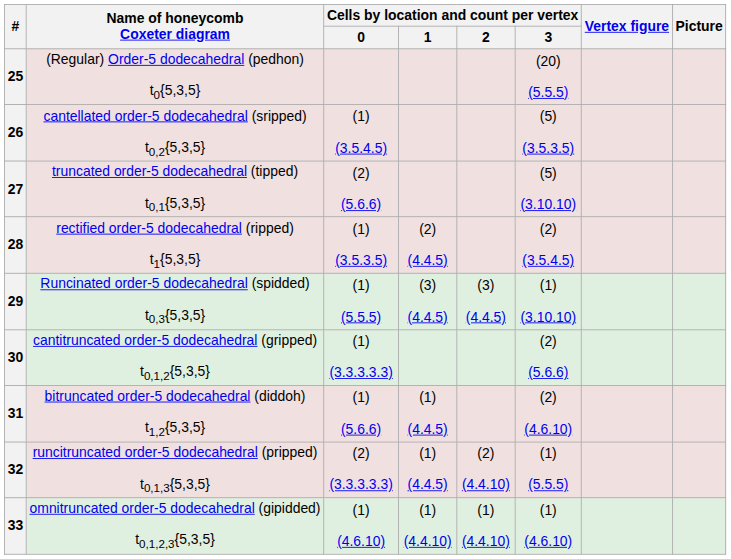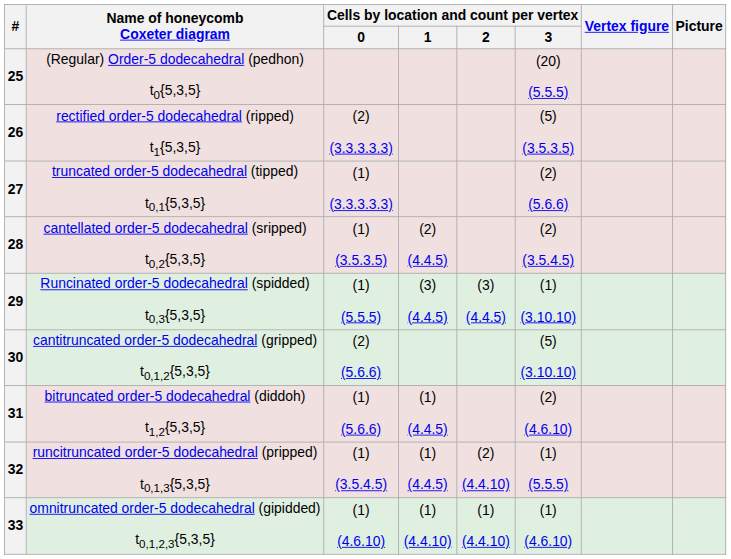 <table class=wikitable>
 <tr>
 <th rowspan=2>#</th>
 <th rowspan=2>Name of honeycomb<br><a href='#'>Coxeter diagram</a></th>
 <th colspan=4>Cells by location and count per vertex</th>
 <th rowspan=2><a href='#'>Vertex figure</a></th>
 <th rowspan=2>Picture</th>
 </tr>
 <tr>
 <th>0<br></th>
 <th>1<br></th>
 <th>2<br></th>
 <th>3<br></th>
 </tr>
 <tr align=center BGCOLOR="#f0e0e0">
 <th>25</th>
 <td>(Regular) <a href='#'>Order-5 dodecahedral</a> (pedhon)<br><br>t<sub>0</sub>{5,3,5}</td>
 <td> </td>
 <td> </td>
 <td> </td>
 <td>(20)<br><br><a href='#'>(5.5.5)</a></td>
 <td></td>
 <td></td>
 </tr>
 <tr align=center BGCOLOR="#f0e0e0">
 <th>26</th>
-<td><a href='#'>cantellated order-5 dodecahedral</a> (sripped)<br><br>t<sub>0,2</sub>{5,3,5}</td>
-<td>(1)<br><br><a href='#'>(3.5.4.5)</a></td>
+<td><a href='#'>rectified order-5 dodecahedral</a> (ripped)<br><br>t<sub>1</sub>{5,3,5}</td>
+<td>(2)<br><br><a href='#'>(3.3.3.3.3)</a></td>
 <td> </td>
 <td> </td>
 <td>(5)<br><br><a href='#'>(3.5.3.5)</a></td>
 <td></td>
 <td></td>
 </tr>
 <tr align=center BGCOLOR="#f0e0e0">
 <th>27</th>
 <td><a href='#'>truncated order-5 dodecahedral</a> (tipped)<br><br>t<sub>0,1</sub>{5,3,5}</td>
-<td>(2)<br><br><a href='#'>(5.6.6)</a></td>
+<td>(1)<br><br><a href='#'>(3.3.3.3.3)</a></td>
 <td> </td>
 <td> </td>
-<td>(5)<br><br><a href='#'>(3.10.10)</a></td>
+<td>(2)<br><br><a href='#'>(5.6.6)</a></td>
 <td></td>
 <td></td>
 </tr>
 <tr align=center BGCOLOR="#f0e0e0">
 <th>28</th>
-<td><a href='#'>rectified order-5 dodecahedral</a> (ripped)<br><br>t<sub>1</sub>{5,3,5}</td>
+<td><a href='#'>cantellated order-5 dodecahedral</a> (sripped)<br><br>t<sub>0,2</sub>{5,3,5}</td>
 <td>(1)<br><br><a href='#'>(3.5.3.5)</a></td>
 <td>(2)<br><br><a href='#'>(4.4.5)</a></td>
 <td> </td>
 <td>(2)<br><br><a href='#'>(3.5.4.5)</a></td>
 <td></td>
 <td></td>
 </tr>
 <tr align=center BGCOLOR="#e0f0e0">
 <th>29</th>
 <td><a href='#'>Runcinated order-5 dodecahedral</a> (spidded)<br><br>t<sub>0,3</sub>{5,3,5}</td>
 <td>(1)<br><br><a href='#'>(5.5.5)</a></td>
 <td>(3)<br><br><a href='#'>(4.4.5)</a></td>
 <td>(3)<br><br><a href='#'>(4.4.5)</a></td>
 <td>(1)<br><br><a href='#'>(3.10.10)</a></td>
 <td></td>
 <td></td>
 </tr>
 <tr align=center BGCOLOR="#e0f0e0">
 <th>30</th>
 <td><a href='#'>cantitruncated order-5 dodecahedral</a> (gripped)<br><br>t<sub>0,1,2</sub>{5,3,5}</td>
-<td>(1)<br><br><a href='#'>(3.3.3.3.3)</a></td>
+<td>(2)<br><br><a href='#'>(5.6.6)</a></td>
 <td> </td>
 <td> </td>
-<td>(2)<br><br><a href='#'>(5.6.6)</a></td>
+<td>(5)<br><br><a href='#'>(3.10.10)</a></td>
 <td></td>
 <td></td>
 </tr>
 <tr align=center BGCOLOR="#f0e0e0">
 <th>31</th>
 <td><a href='#'>bitruncated order-5 dodecahedral</a> (diddoh)<br><br>t<sub>1,2</sub>{5,3,5}</td>
 <td>(1)<br><br><a href='#'>(5.6.6)</a></td>
 <td>(1)<br><br><a href='#'>(4.4.5)</a></td>
 <td> </td>
 <td>(2)<br><br><a href='#'>(4.6.10)</a></td>
 <td></td>
 <td></td>
 </tr>
 <tr align=center BGCOLOR="#f0e0e0">
 <th>32</th>
 <td><a href='#'>runcitruncated order-5 dodecahedral</a> (pripped)<br><br>t<sub>0,1,3</sub>{5,3,5}</td>
-<td>(2)<br><br><a href='#'>(3.3.3.3.3)</a></td>
+<td>(1)<br><br><a href='#'>(3.5.4.5)</a></td>
 <td>(1)<br><br><a href='#'>(4.4.5)</a></td>
 <td>(2)<br><br><a href='#'>(4.4.10)</a></td>
 <td>(1)<br><br><a href='#'>(5.5.5)</a></td>
 <td></td>
 <td></td>
 </tr>
 <tr align=center BGCOLOR="#e0f0e0">
 <th>33</th>
 <td><a href='#'>omnitruncated order-5 dodecahedral</a> (gipidded)<br><br>t<sub>0,1,2,3</sub>{5,3,5}</td>
 <td>(1)<br><br><a href='#'>(4.6.10)</a></td>
 <td>(1)<br><br><a href='#'>(4.4.10)</a></td>
 <td>(1)<br><br><a href='#'>(4.4.10)</a></td>
 <td>(1)<br><br><a href='#'>(4.6.10)</a></td>
 <td></td>
 <td></td>
 </tr>
 </table>
